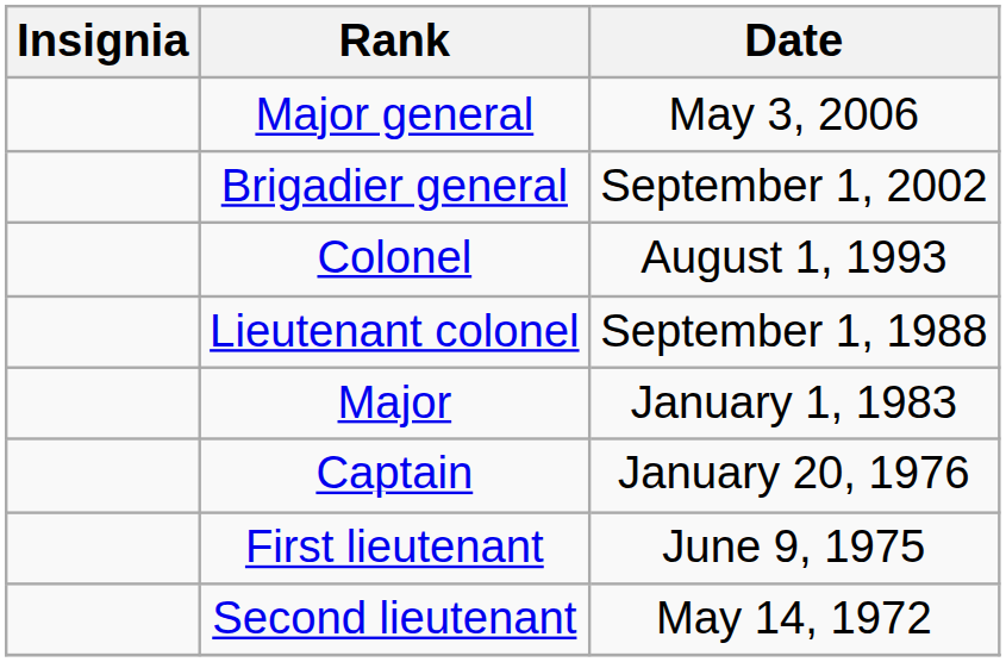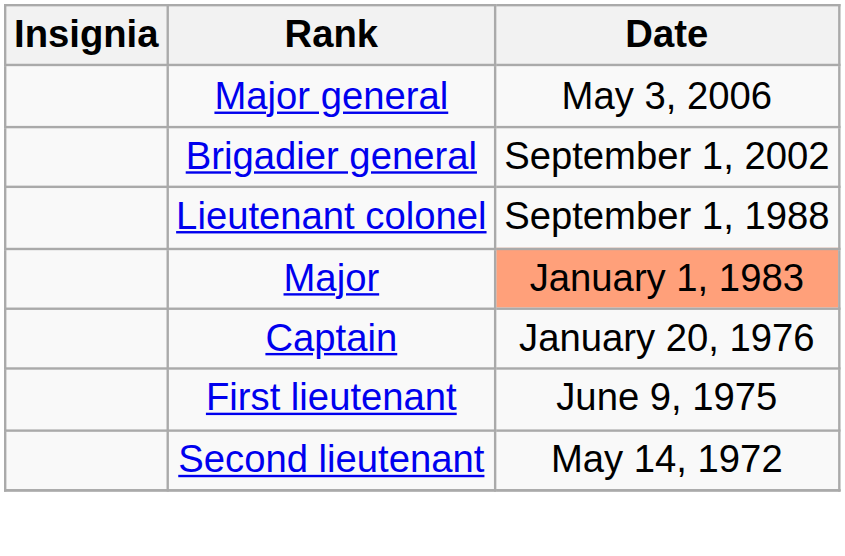 <table class="wikitable">
 <tr>
 <th>Insignia</th>
 <th>Rank</th>
 <th>Date</th>
 </tr>
 <tr style="text-align:center;">
 <td></td>
 <td><a href='#'>Major general</a></td>
 <td>May 3, 2006</td>
 </tr>
 <tr style="text-align:center;">
 <td></td>
 <td><a href='#'>Brigadier general</a></td>
 <td>September 1, 2002</td>
 </tr>
 <tr style="text-align:center;">
 <td></td>
-<td><a href='#'>Colonel</a></td>
-<td>August 1, 1993</td>
-</tr>
-<tr style="text-align:center;">
-<td></td>
 <td><a href='#'>Lieutenant colonel</a></td>
 <td>September 1, 1988</td>
 </tr>
 <tr style="text-align:center;">
 <td></td>
 <td><a href='#'>Major</a></td>
-<td>January 1, 1983</td>
+<td style="background: lightsalmon;">January 1, 1983</td>
 </tr>
 <tr style="text-align:center;">
 <td></td>
 <td><a href='#'>Captain</a></td>
 <td>January 20, 1976</td>
 </tr>
 <tr style="text-align:center;">
 <td></td>
 <td><a href='#'>First lieutenant</a></td>
 <td>June 9, 1975</td>
 </tr>
 <tr style="text-align:center;">
 <td></td>
 <td><a href='#'>Second lieutenant</a></td>
 <td>May 14, 1972</td>
 </tr>
 <tr>
 </tr>
 </table>
